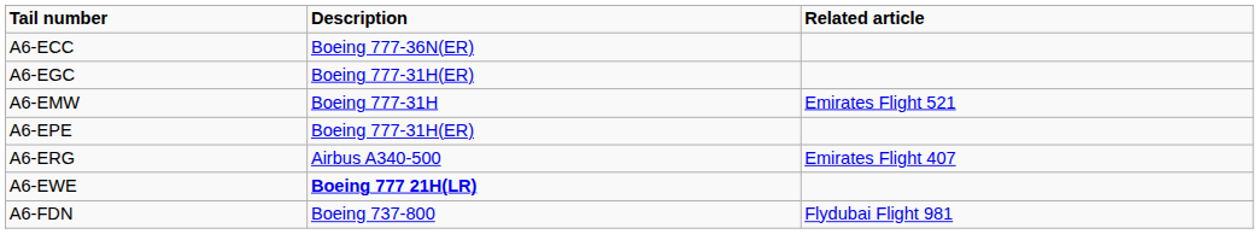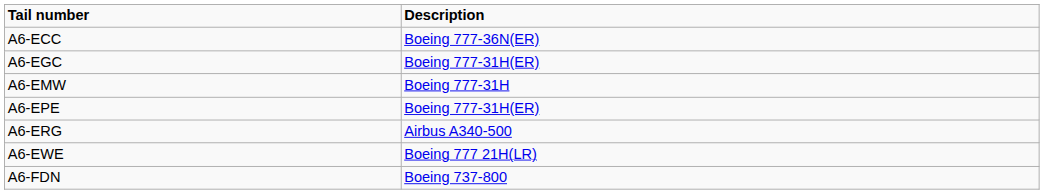 <table class="wikitable" width="90%">
 <tr>
 <td><strong>Tail number</strong></td>
 <td><strong>Description</strong></td>
-<td><strong>Related article</strong></td>
 </tr>
 <tr>
 <td>A6-ECC</td>
 <td><a href='#'>Boeing 777-36N(ER)</a></td>
-<td></td>
 </tr>
 <tr>
 <td>A6-EGC</td>
 <td><a href='#'>Boeing 777-31H(ER)</a></td>
-<td></td>
 </tr>
 <tr>
 <td>A6-EMW</td>
 <td><a href='#'>Boeing 777-31H</a></td>
-<td><a href='#'>Emirates Flight 521</a></td>
 </tr>
 <tr>
 <td>A6-EPE</td>
 <td><a href='#'>Boeing 777-31H(ER)</a></td>
-<td></td>
 </tr>
 <tr>
 <td>A6-ERG</td>
 <td><a href='#'>Airbus A340-500</a></td>
-<td><a href='#'>Emirates Flight 407</a></td>
 </tr>
 <tr>
 <td>A6-EWE</td>
-<td><strong><a href='#'>Boeing 777 21H(LR)</a></strong></td>
-<td></td>
+<td><a href='#'>Boeing 777 21H(LR)</a></td>
 </tr>
 <tr>
 <td>A6-FDN</td>
 <td><a href='#'>Boeing 737-800</a></td>
-<td><a href='#'>Flydubai Flight 981</a></td>
 </tr>
 </table>
